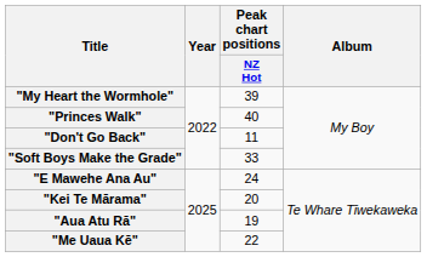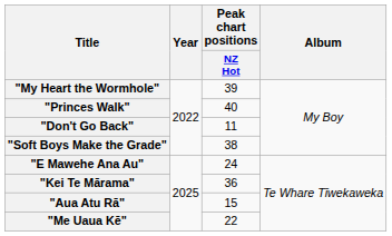 <table class="wikitable plainrowheaders" style="text-align:center">
 <tr>
 <th scope="col" rowspan="2">Title</th>
 <th scope="col" rowspan="2">Year</th>
 <th scope="col" colspan="1">Peak chart positions</th>
 <th scope="col" rowspan="2">Album</th>
 </tr>
 <tr>
 <th scope="col" style="width:3em;font-size:90%;"><a href='#'>NZ<br>Hot</a><br></th>
 </tr>
 <tr>
 <th scope="row">"My Heart the Wormhole"</th>
 <td rowspan="4">2022</td>
 <td>39</td>
 <td rowspan="4"><em>My Boy</em></td>
 </tr>
 <tr>
 <th scope="row">"Princes Walk"</th>
 <td>40</td>
 </tr>
 <tr>
 <th scope="row">"Don't Go Back"</th>
 <td>11</td>
 </tr>
 <tr>
 <th scope="row">"Soft Boys Make the Grade"</th>
-<td>33</td>
+<td>38</td>
 </tr>
 <tr>
 <th scope="row">"E Mawehe Ana Au"</th>
 <td rowspan="4">2025</td>
 <td>24</td>
 <td rowspan="4"><em>Te Whare Tīwekaweka</em></td>
 </tr>
 <tr>
 <th scope="row">"Kei Te Mārama"</th>
-<td>20</td>
+<td>36</td>
 </tr>
 <tr>
 <th scope="row">"Aua Atu Rā"</th>
-<td>19</td>
+<td>15</td>
 </tr>
 <tr>
 <th scope="row">"Me Uaua Kē"</th>
 <td>22</td>
 </tr>
 </table>
